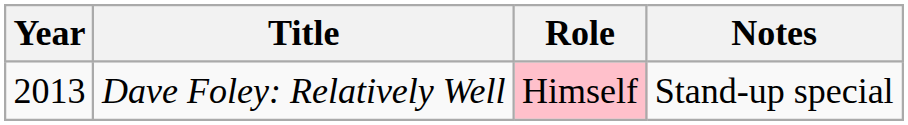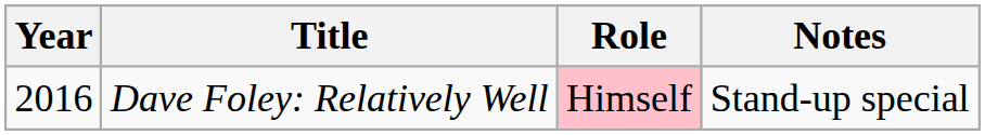 <table class="wikitable sortable">
 <tr>
 <th>Year</th>
 <th>Title</th>
 <th>Role</th>
 <th class="unsortable">Notes</th>
 </tr>
 <tr>
-<td>2013</td>
+<td>2016</td>
 <td><em>Dave Foley: Relatively Well</em></td>
 <td style="background: pink;">Himself</td>
 <td>Stand-up special</td>
 </tr>
 </table>
